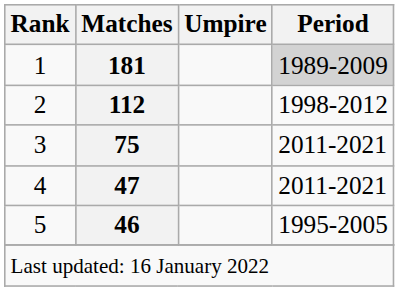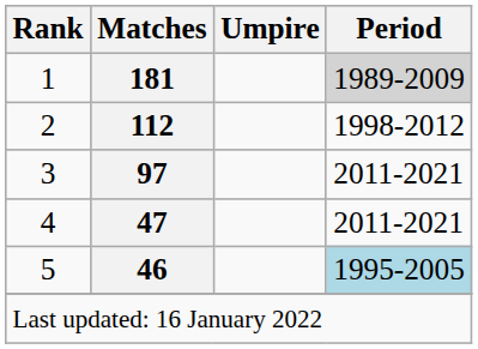 <table class="wikitable plainrowheaders sortable">
 <tr>
 <th scope=col>Rank</th>
 <th scope=col>Matches</th>
 <th scope=col>Umpire</th>
 <th scope=col>Period</th>
 </tr>
 <tr>
 <td align=center>1</td>
 <th scope=row style=text-align:center;>181</th>
 <td></td>
 <td style="background: lightgrey;">1989-2009</td>
 </tr>
 <tr>
 <td align=center>2</td>
 <th scope=row style=text-align:center;>112</th>
 <td></td>
 <td>1998-2012</td>
 </tr>
 <tr>
 <td align=center>3</td>
-<th scope=row style=text-align:center;>75</th>
+<th scope=row style=text-align:center;>97</th>
 <td></td>
 <td>2011-2021</td>
 </tr>
 <tr>
 <td align=center>4</td>
 <th scope=row style=text-align:center;>47</th>
 <td></td>
 <td>2011-2021</td>
 </tr>
 <tr>
 <td align=center>5</td>
 <th scope=row style=text-align:center;>46</th>
 <td></td>
-<td>1995-2005</td>
+<td style="background: lightblue;">1995-2005</td>
 </tr>
 <tr>
 </tr>
 <tr class=sortbottom>
 <td colspan=4><small>Last updated: 16 January 2022</small></td>
 </tr>
 </table>
